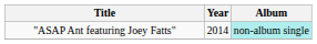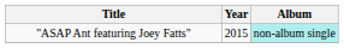 <table class="wikitable plainrowheaders" style="text-align:center;">
 <tr>
 <th scope="col" rowspan="1" style="width:18em;">Title</th>
 <th scope="col" rowspan="1">Year</th>
 <th scope="col" rowspan="1">Album</th>
 </tr>
 <tr>
 <td>"ASAP Ant featuring Joey Fatts"</td>
-<td>2014</td>
+<td>2015</td>
 <td style="background: paleturquoise;">non-album single</td>
 </tr>
 <tr>
 </tr>
 </table>
